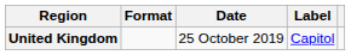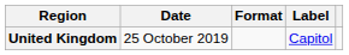 <table class="wikitable plainrowheaders">
 <tr>
 <th scope="col">Region</th>
+<th scope="col">Date</th>
 <th scope="col">Format</th>
-<th scope="col">Date</th>
 <th scope="col">Label</th>
 <th scope="col"></th>
 </tr>
 <tr>
 <th scope="row">United Kingdom</th>
+<td>25 October 2019</td>
 <td></td>
-<td>25 October 2019</td>
 <td><a href='#'>Capitol</a></td>
 <td></td>
 </tr>
 </table>
